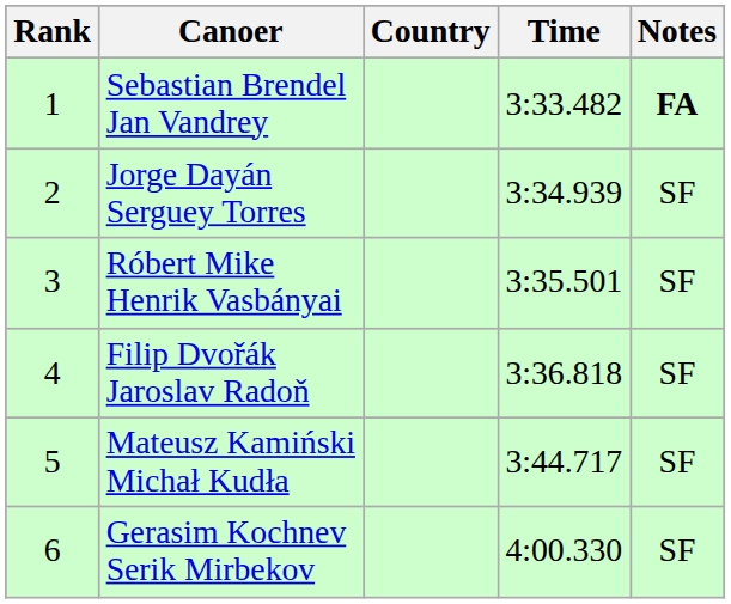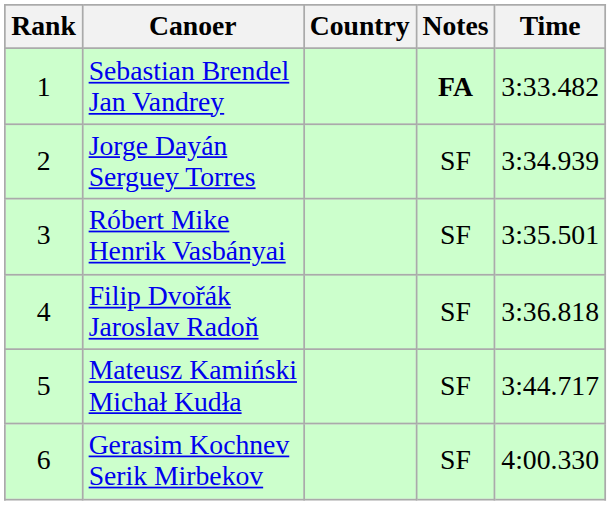 <table class="wikitable sortable" style="text-align:center;">
 <tr>
 <th>Rank</th>
 <th>Canoer</th>
 <th>Country</th>
+<th>Notes</th>
 <th>Time</th>
-<th>Notes</th>
 </tr>
 <tr bgcolor=ccffcc>
 <td>1</td>
 <td align="left"><a href='#'>Sebastian Brendel</a><br><a href='#'>Jan Vandrey</a></td>
 <td align="left"></td>
+<td><strong>FA</strong></td>
 <td>3:33.482</td>
-<td><strong>FA</strong></td>
 </tr>
 <tr bgcolor=ccffcc>
 <td>2</td>
 <td align="left"><a href='#'>Jorge Dayán</a><br><a href='#'>Serguey Torres</a></td>
 <td align="left"></td>
+<td>SF</td>
 <td>3:34.939</td>
-<td>SF</td>
 </tr>
 <tr bgcolor=ccffcc>
 <td>3</td>
 <td align="left"><a href='#'>Róbert Mike</a><br><a href='#'>Henrik Vasbányai</a></td>
 <td align="left"></td>
+<td>SF</td>
 <td>3:35.501</td>
-<td>SF</td>
 </tr>
 <tr bgcolor=ccffcc>
 <td>4</td>
 <td align="left"><a href='#'>Filip Dvořák</a><br><a href='#'>Jaroslav Radoň</a></td>
 <td align="left"></td>
+<td>SF</td>
 <td>3:36.818</td>
-<td>SF</td>
 </tr>
 <tr bgcolor=ccffcc>
 <td>5</td>
 <td align="left"><a href='#'>Mateusz Kamiński</a><br><a href='#'>Michał Kudła</a></td>
 <td align="left"></td>
+<td>SF</td>
 <td>3:44.717</td>
-<td>SF</td>
 </tr>
 <tr bgcolor=ccffcc>
 <td>6</td>
 <td align="left"><a href='#'>Gerasim Kochnev</a><br><a href='#'>Serik Mirbekov</a></td>
 <td align="left"></td>
+<td>SF</td>
 <td>4:00.330</td>
-<td>SF</td>
 </tr>
 </table>
